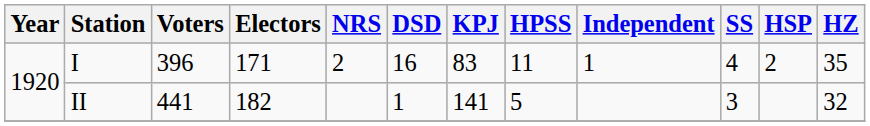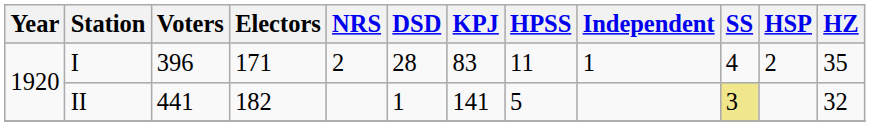 <table class="wikitable sortable sticky-header">
 <tr>
 <th>Year</th>
 <th>Station</th>
 <th>Voters</th>
 <th>Electors</th>
 <th><a href='#'>NRS</a></th>
 <th><a href='#'>DSD</a></th>
 <th><a href='#'>KPJ</a></th>
 <th><a href='#'>HPSS</a></th>
 <th><a href='#'>Independent</a></th>
 <th><a href='#'>SS</a></th>
 <th><a href='#'>HSP</a></th>
 <th><a href='#'>HZ</a></th>
 </tr>
 <tr>
 <td rowspan="2">1920</td>
 <td>I</td>
 <td>396</td>
 <td>171</td>
 <td>2</td>
-<td>16</td>
+<td>28</td>
 <td>83</td>
 <td>11</td>
 <td>1</td>
 <td>4</td>
 <td>2</td>
 <td>35</td>
 </tr>
 <tr>
 <td>II</td>
 <td>441</td>
 <td>182</td>
 <td></td>
 <td>1</td>
 <td>141</td>
 <td>5</td>
 <td></td>
-<td>3</td>
+<td style="background: khaki;">3</td>
 <td></td>
 <td>32</td>
 </tr>
 <tr>
 </tr>
 </table>
